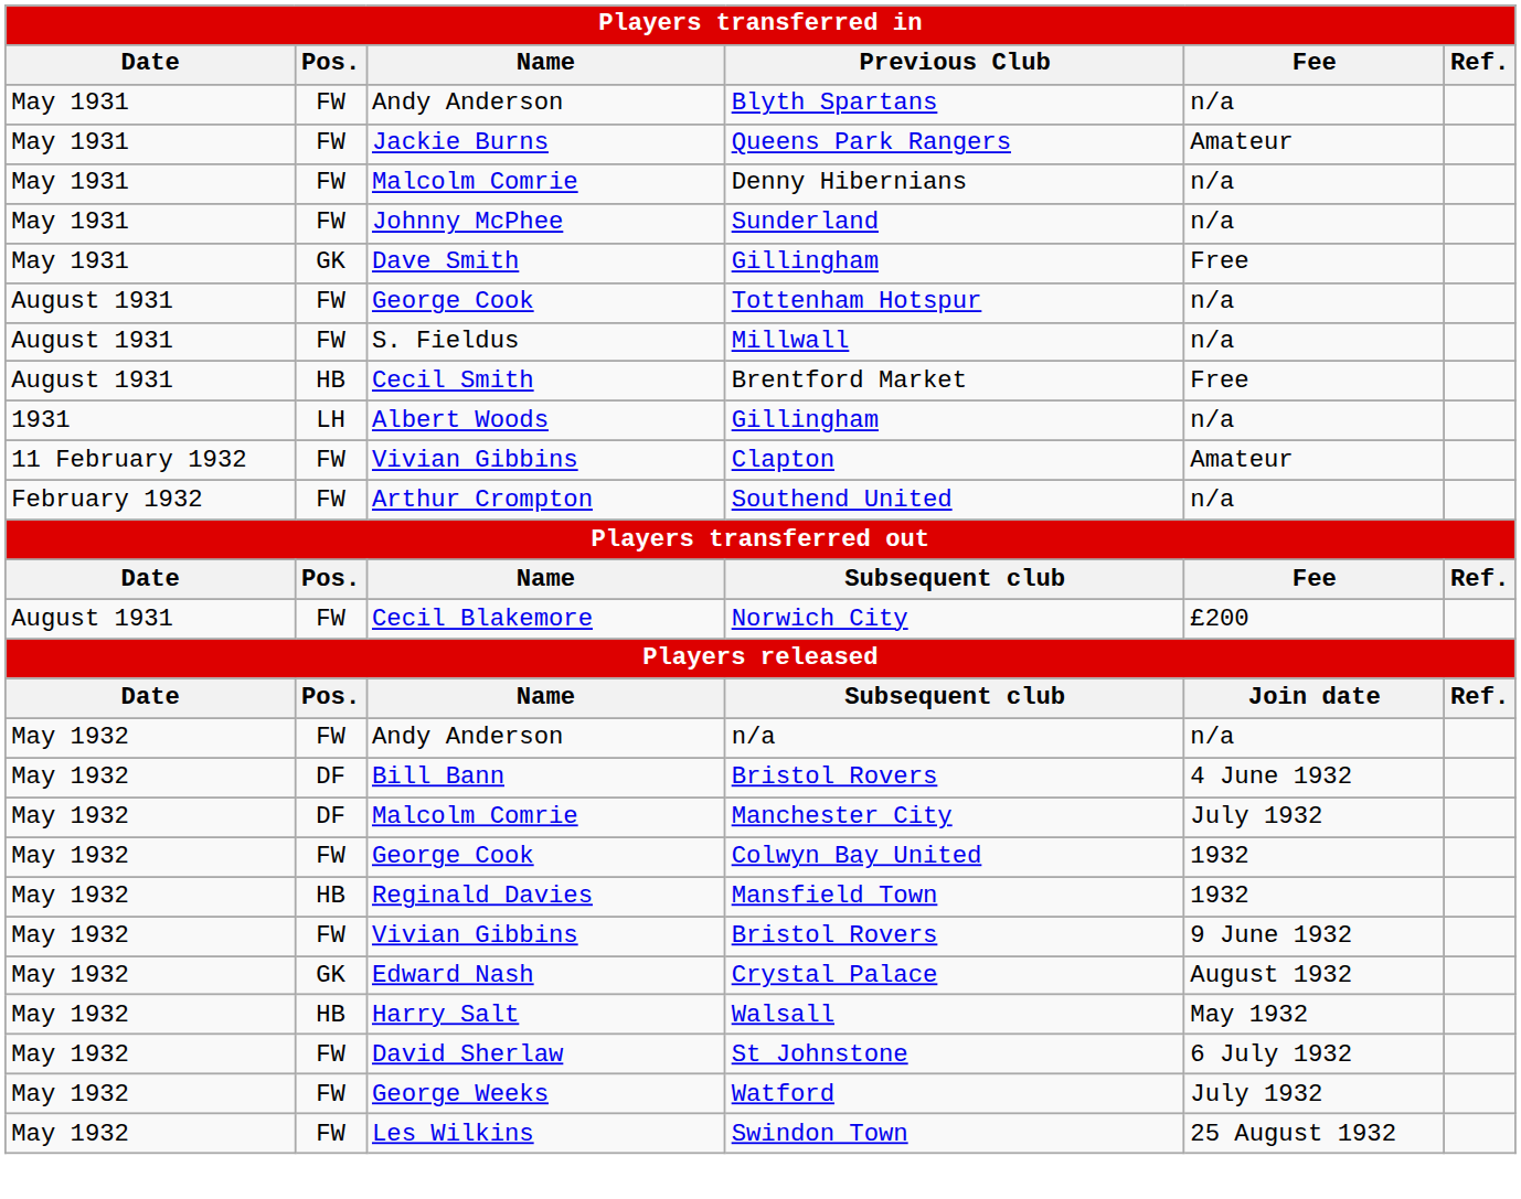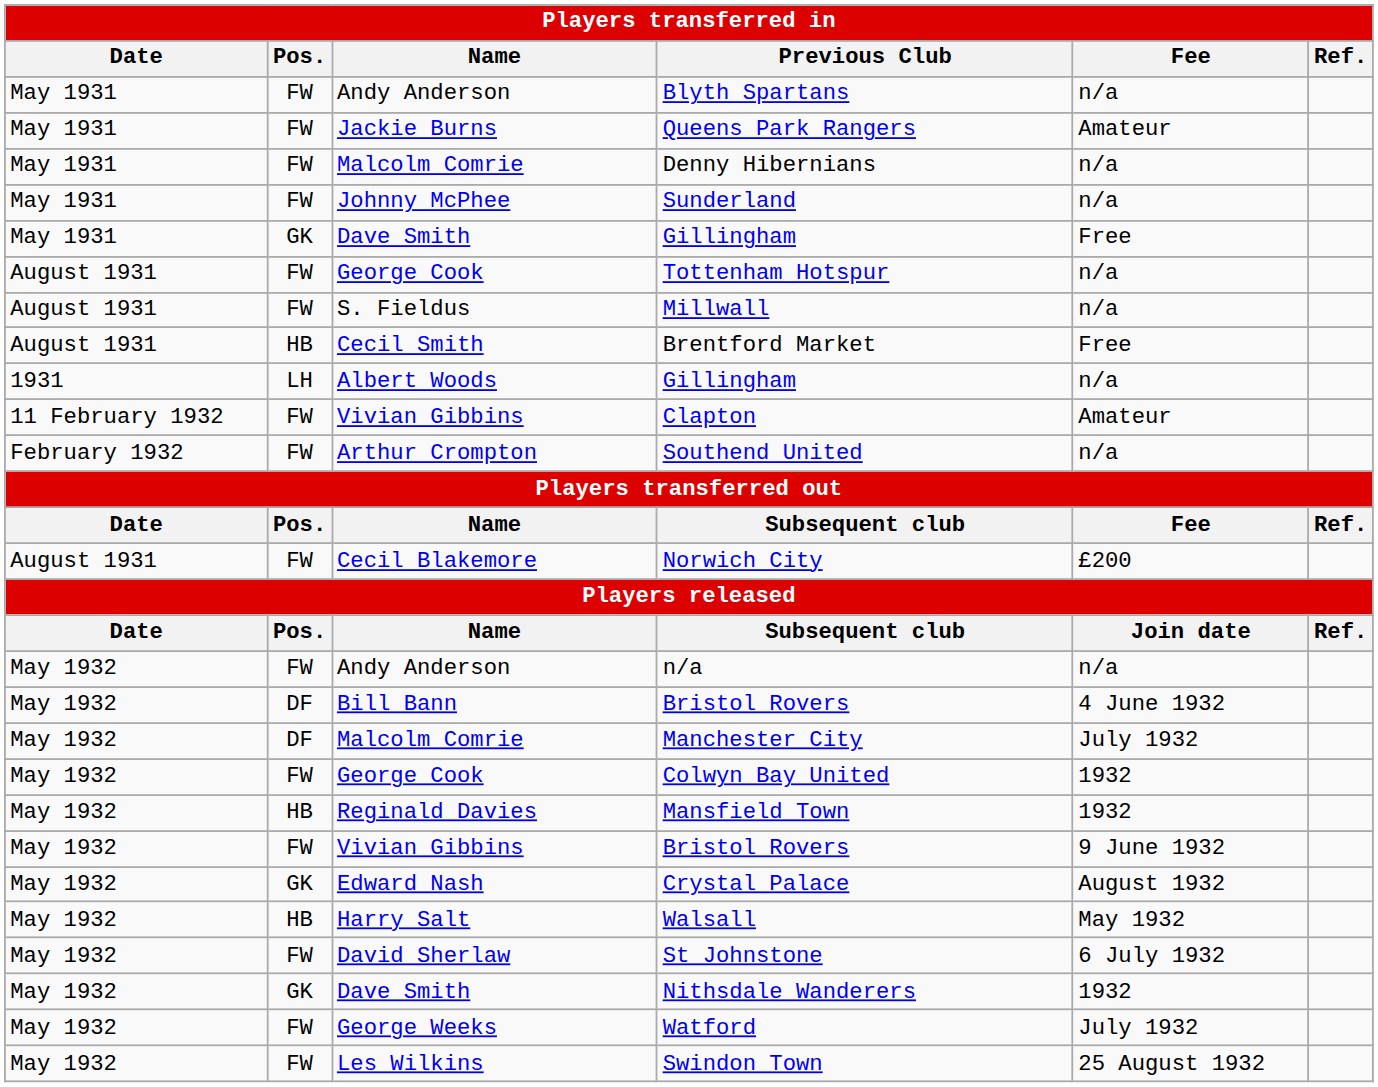 <table style="font-size:95%;" class="wikitable">
 <tr>
 <th style="background:#d00; color:white; text-align:center;" colspan="6">Players transferred in</th>
 </tr>
 <tr>
 <th style="width:140px;">Date</th>
 <th style="width:25px;">Pos.</th>
 <th style="width:175px;">Name</th>
 <th style="width:225px;">Previous Club</th>
 <th style="width:125px;">Fee</th>
 <th style="width:25px;">Ref.</th>
 </tr>
 <tr>
 <td>May 1931</td>
 <td style="text-align:center;">FW</td>
 <td> Andy Anderson</td>
 <td> <a href='#'>Blyth Spartans</a></td>
 <td>n/a</td>
 <td></td>
 </tr>
 <tr>
 <td>May 1931</td>
 <td style="text-align:center;">FW</td>
 <td> <a href='#'>Jackie Burns</a></td>
 <td> <a href='#'>Queens Park Rangers</a></td>
 <td>Amateur</td>
 <td></td>
 </tr>
 <tr>
 <td>May 1931</td>
 <td style="text-align:center;">FW</td>
 <td> <a href='#'>Malcolm Comrie</a></td>
 <td> Denny Hibernians</td>
 <td>n/a</td>
 <td></td>
 </tr>
 <tr>
 <td>May 1931</td>
 <td style="text-align:center;">FW</td>
 <td> <a href='#'>Johnny McPhee</a></td>
 <td> <a href='#'>Sunderland</a></td>
 <td>n/a</td>
 <td></td>
 </tr>
 <tr>
 <td>May 1931</td>
 <td style="text-align:center;">GK</td>
 <td> <a href='#'>Dave Smith</a></td>
 <td> <a href='#'>Gillingham</a></td>
 <td>Free</td>
 <td></td>
 </tr>
 <tr>
 <td>August 1931</td>
 <td style="text-align:center;">FW</td>
 <td> <a href='#'>George Cook</a></td>
 <td> <a href='#'>Tottenham Hotspur</a></td>
 <td>n/a</td>
 <td></td>
 </tr>
 <tr>
 <td>August 1931</td>
 <td style="text-align:center;">FW</td>
 <td>S. Fieldus</td>
 <td> <a href='#'>Millwall</a></td>
 <td>n/a</td>
 <td></td>
 </tr>
 <tr>
 <td>August 1931</td>
 <td style="text-align:center;">HB</td>
 <td> <a href='#'>Cecil Smith</a></td>
 <td> Brentford Market</td>
 <td>Free</td>
 <td></td>
 </tr>
 <tr>
 <td>1931</td>
 <td style="text-align:center;">LH</td>
 <td> <a href='#'>Albert Woods</a></td>
 <td> <a href='#'>Gillingham</a></td>
 <td>n/a</td>
 <td></td>
 </tr>
 <tr>
 <td>11 February 1932</td>
 <td style="text-align:center;">FW</td>
 <td> <a href='#'>Vivian Gibbins</a></td>
 <td> <a href='#'>Clapton</a></td>
 <td>Amateur</td>
 <td></td>
 </tr>
 <tr>
 <td>February 1932</td>
 <td style="text-align:center;">FW</td>
 <td> <a href='#'>Arthur Crompton</a></td>
 <td> <a href='#'>Southend United</a></td>
 <td>n/a</td>
 <td></td>
 </tr>
 <tr>
 <th style="background:#d00; color:white; text-align:center;" colspan="6">Players transferred out</th>
 </tr>
 <tr>
 <th>Date</th>
 <th>Pos.</th>
 <th>Name</th>
 <th>Subsequent club</th>
 <th>Fee</th>
 <th>Ref.</th>
 </tr>
 <tr>
 <td>August 1931</td>
 <td style="text-align:center;">FW</td>
 <td> <a href='#'>Cecil Blakemore</a></td>
 <td> <a href='#'>Norwich City</a></td>
 <td>£200</td>
 <td></td>
 </tr>
 <tr>
 <th style="background:#d00; color:white; text-align:center;" colspan="6">Players released</th>
 </tr>
 <tr>
 <th>Date</th>
 <th>Pos.</th>
 <th>Name</th>
 <th>Subsequent club</th>
 <th>Join date</th>
 <th>Ref.</th>
 </tr>
 <tr>
 <td>May 1932</td>
 <td style="text-align:center;">FW</td>
 <td> Andy Anderson</td>
 <td>n/a</td>
 <td>n/a</td>
 <td></td>
 </tr>
 <tr>
 <td>May 1932</td>
 <td style="text-align:center;">DF</td>
 <td> <a href='#'>Bill Bann</a></td>
 <td> <a href='#'>Bristol Rovers</a></td>
 <td>4 June 1932</td>
 <td></td>
 </tr>
 <tr>
 <td>May 1932</td>
 <td style="text-align:center;">DF</td>
 <td> <a href='#'>Malcolm Comrie</a></td>
 <td> <a href='#'>Manchester City</a></td>
 <td>July 1932</td>
 <td></td>
 </tr>
 <tr>
 <td>May 1932</td>
 <td style="text-align:center;">FW</td>
 <td> <a href='#'>George Cook</a></td>
 <td> <a href='#'>Colwyn Bay United</a></td>
 <td>1932</td>
 <td></td>
 </tr>
 <tr>
 <td>May 1932</td>
 <td style="text-align:center;">HB</td>
 <td> <a href='#'>Reginald Davies</a></td>
 <td> <a href='#'>Mansfield Town</a></td>
 <td>1932</td>
 <td></td>
 </tr>
 <tr>
 <td>May 1932</td>
 <td style="text-align:center;">FW</td>
 <td> <a href='#'>Vivian Gibbins</a></td>
 <td> <a href='#'>Bristol Rovers</a></td>
 <td>9 June 1932</td>
 <td></td>
 </tr>
 <tr>
 <td>May 1932</td>
 <td style="text-align:center;">GK</td>
 <td> <a href='#'>Edward Nash</a></td>
 <td> <a href='#'>Crystal Palace</a></td>
 <td>August 1932</td>
 <td></td>
 </tr>
 <tr>
 <td>May 1932</td>
 <td style="text-align:center;">HB</td>
 <td> <a href='#'>Harry Salt</a></td>
 <td> <a href='#'>Walsall</a></td>
 <td>May 1932</td>
 <td></td>
 </tr>
 <tr>
 <td>May 1932</td>
 <td style="text-align:center;">FW</td>
 <td> <a href='#'>David Sherlaw</a></td>
 <td> <a href='#'>St Johnstone</a></td>
 <td>6 July 1932</td>
 <td></td>
 </tr>
 <tr>
 <td>May 1932</td>
+<td style="text-align:center;">GK</td>
+<td> <a href='#'>Dave Smith</a></td>
+<td> <a href='#'>Nithsdale Wanderers</a></td>
+<td>1932</td>
+<td></td>
+</tr>
+<tr>
+<td>May 1932</td>
 <td style="text-align:center;">FW</td>
 <td> <a href='#'>George Weeks</a></td>
 <td> <a href='#'>Watford</a></td>
 <td>July 1932</td>
 <td></td>
 </tr>
 <tr>
 <td>May 1932</td>
 <td style="text-align:center;">FW</td>
 <td> <a href='#'>Les Wilkins</a></td>
 <td> <a href='#'>Swindon Town</a></td>
 <td>25 August 1932</td>
 <td></td>
 </tr>
 </table>
